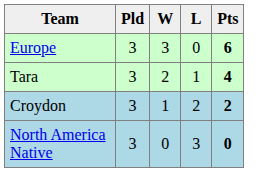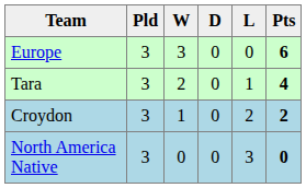 <table style=border-collapse:collapse border=1 cellspacing=0 cellpadding=5>
 <tr align=center bgcolor=#efefef>
 <th width=100>Team</th>
 <th width=20>Pld</th>
 <th width=20>W</th>
+<th width=20>D</th>
 <th width=20>L</th>
 <th width=20>Pts</th>
 </tr>
 <tr align=center style="background:#cfc;">
 <td style="text-align:left;"> <a href='#'>Europe</a></td>
 <td>3</td>
 <td>3</td>
 <td>0</td>
+<td>0</td>
 <td><strong>6</strong></td>
 </tr>
 <tr align=center style="background:#cfc;">
 <td style="text-align:left;"> Tara</td>
 <td>3</td>
 <td>2</td>
+<td>0</td>
 <td>1</td>
 <td><strong>4</strong></td>
 </tr>
 <tr align=center style="background:#ADD8E6;">
 <td style="text-align:left;">Croydon</td>
 <td>3</td>
 <td>1</td>
+<td>0</td>
 <td>2</td>
 <td><strong>2</strong></td>
 </tr>
 <tr align=center style="background:#ADD8E6;">
 <td style="text-align:left;"><a href='#'>North America Native</a></td>
 <td>3</td>
 <td>0</td>
+<td>0</td>
 <td>3</td>
 <td><strong>0</strong></td>
 </tr>
 </table>
